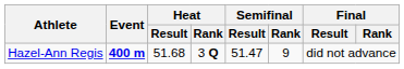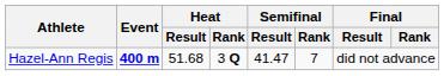 <table class=wikitable style="font-size:90%">
 <tr>
 <th rowspan="2">Athlete</th>
 <th rowspan="2">Event</th>
 <th colspan="2">Heat</th>
 <th colspan="2">Semifinal</th>
 <th colspan="2">Final</th>
 </tr>
 <tr style="font-size:95%">
 <th>Result</th>
 <th>Rank</th>
 <th>Result</th>
 <th>Rank</th>
 <th>Result</th>
 <th>Rank</th>
 </tr>
 <tr align=center>
 <td align=left><a href='#'>Hazel-Ann Regis</a></td>
 <td align=left><strong><a href='#'>400 m</a></strong></td>
 <td>51.68</td>
 <td>3 <strong>Q</strong></td>
-<td>51.47</td>
-<td>9</td>
+<td>41.47</td>
+<td>7</td>
 <td colspan=2>did not advance</td>
 </tr>
 </table>
